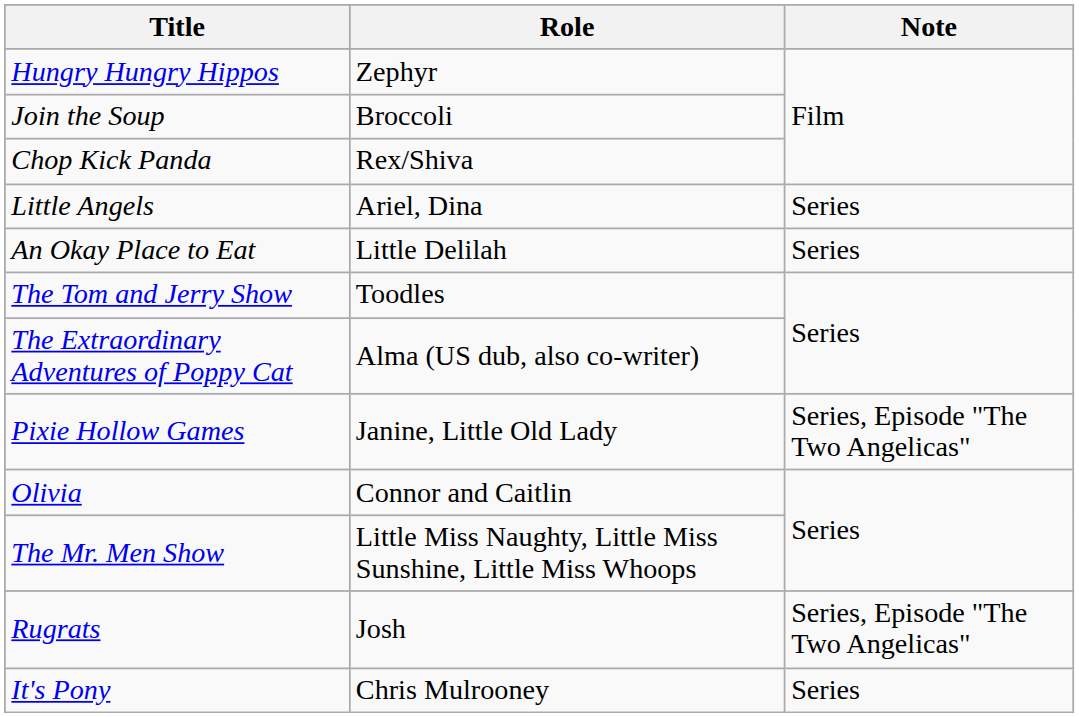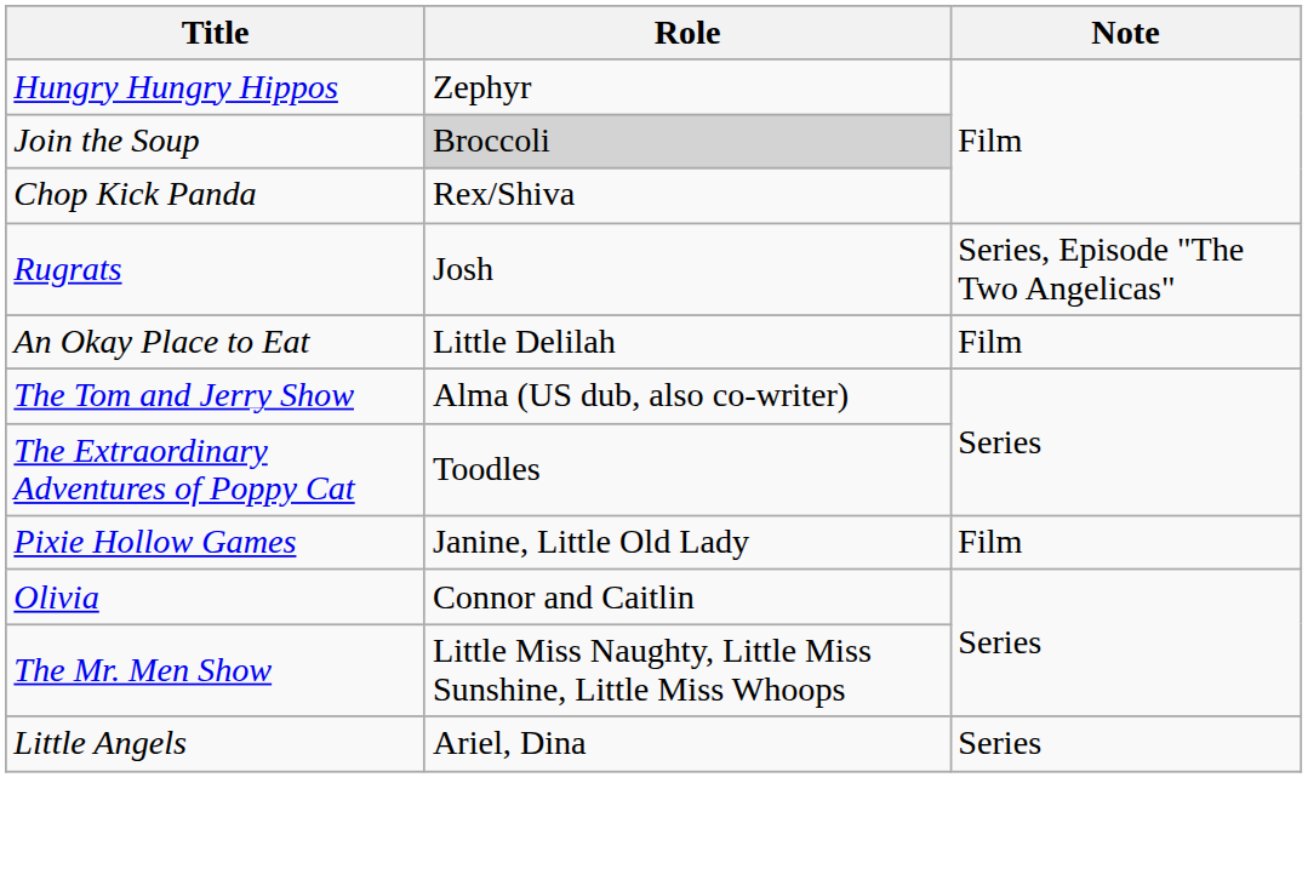 <table class="wikitable">
 <tr>
 <th>Title</th>
 <th>Role</th>
 <th>Note</th>
 </tr>
 <tr>
 <td><em><a href='#'>Hungry Hungry Hippos</a></em></td>
 <td>Zephyr</td>
 <td rowspan="3">Film</td>
 </tr>
 <tr>
 <td><em>Join the Soup</em></td>
-<td>Broccoli</td>
+<td style="background: lightgrey;">Broccoli</td>
 </tr>
 <tr>
 <td><em>Chop Kick Panda</em></td>
 <td>Rex/Shiva</td>
 </tr>
 <tr>
-<td><em>Little Angels</em></td>
-<td>Ariel, Dina</td>
-<td>Series</td>
+<td><em><a href='#'>Rugrats</a></em></td>
+<td>Josh</td>
+<td>Series, Episode "The Two Angelicas"</td>
 </tr>
 <tr>
 <td><em>An Okay Place to Eat</em></td>
 <td>Little Delilah</td>
-<td>Series</td>
+<td>Film</td>
 </tr>
 <tr>
 <td><em><a href='#'>The Tom and Jerry Show</a></em></td>
-<td>Toodles</td>
+<td>Alma (US dub, also co-writer)</td>
 <td rowspan="2">Series</td>
 </tr>
 <tr>
 <td><em><a href='#'>The Extraordinary Adventures of Poppy Cat</a></em></td>
-<td>Alma (US dub, also co-writer)</td>
+<td>Toodles</td>
 </tr>
 <tr>
 <td><em><a href='#'>Pixie Hollow Games</a></em></td>
 <td>Janine, Little Old Lady</td>
-<td>Series, Episode "The Two Angelicas"</td>
+<td>Film</td>
 </tr>
 <tr>
 <td><em><a href='#'>Olivia</a></em></td>
 <td>Connor and Caitlin</td>
 <td rowspan="2">Series</td>
 </tr>
 <tr>
 <td><em><a href='#'>The Mr. Men Show</a></em></td>
 <td>Little Miss Naughty, Little Miss Sunshine, Little Miss Whoops</td>
 </tr>
 <tr>
-<td><em><a href='#'>Rugrats</a></em></td>
-<td>Josh</td>
-<td>Series, Episode "The Two Angelicas"</td>
-</tr>
-<tr>
-<td><em><a href='#'>It's Pony</a></em></td>
-<td>Chris Mulrooney</td>
+<td><em>Little Angels</em></td>
+<td>Ariel, Dina</td>
 <td>Series</td>
 </tr>
 </table>
